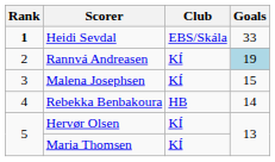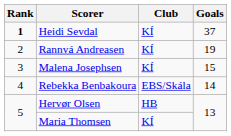 <table class="wikitable" style="text-align:center">
 <tr>
 <th>Rank</th>
 <th>Scorer</th>
 <th>Club</th>
 <th>Goals</th>
 </tr>
 <tr>
 <td><strong>1</strong></td>
 <td align="left"><a href='#'>Heidi Sevdal</a></td>
-<td align="left"><a href='#'>EBS/Skála</a></td>
-<td>33</td>
+<td align="left"><a href='#'>KÍ</a></td>
+<td>37</td>
 </tr>
 <tr>
 <td>2</td>
 <td align="left"><a href='#'>Rannvá Andreasen</a></td>
 <td align="left"><a href='#'>KÍ</a></td>
-<td style="background: lightblue;">19</td>
+<td>19</td>
 </tr>
 <tr>
 <td>3</td>
 <td align="left"><a href='#'>Malena Josephsen</a></td>
 <td align="left"><a href='#'>KÍ</a></td>
 <td>15</td>
 </tr>
 <tr>
 <td>4</td>
 <td align="left"><a href='#'>Rebekka Benbakoura</a></td>
-<td align="left"><a href='#'>HB</a></td>
+<td align="left"><a href='#'>EBS/Skála</a></td>
 <td>14</td>
 </tr>
 <tr>
 <td rowspan=2>5</td>
 <td align="left"><a href='#'>Hervør Olsen</a></td>
-<td align="left"><a href='#'>KÍ</a></td>
+<td align="left"><a href='#'>HB</a></td>
 <td rowspan=2>13</td>
 </tr>
 <tr>
 <td align="left"><a href='#'>Maria Thomsen</a></td>
 <td align="left"><a href='#'>KÍ</a></td>
 </tr>
 </table>
